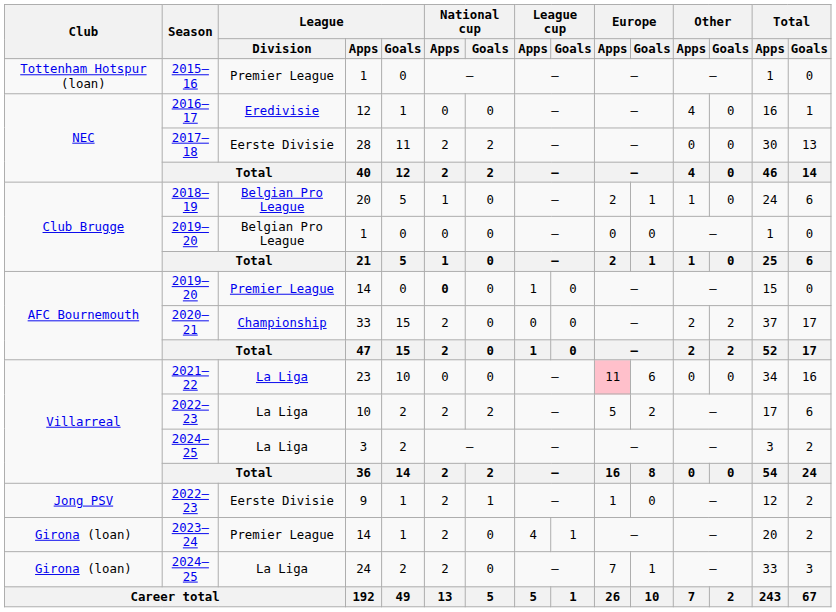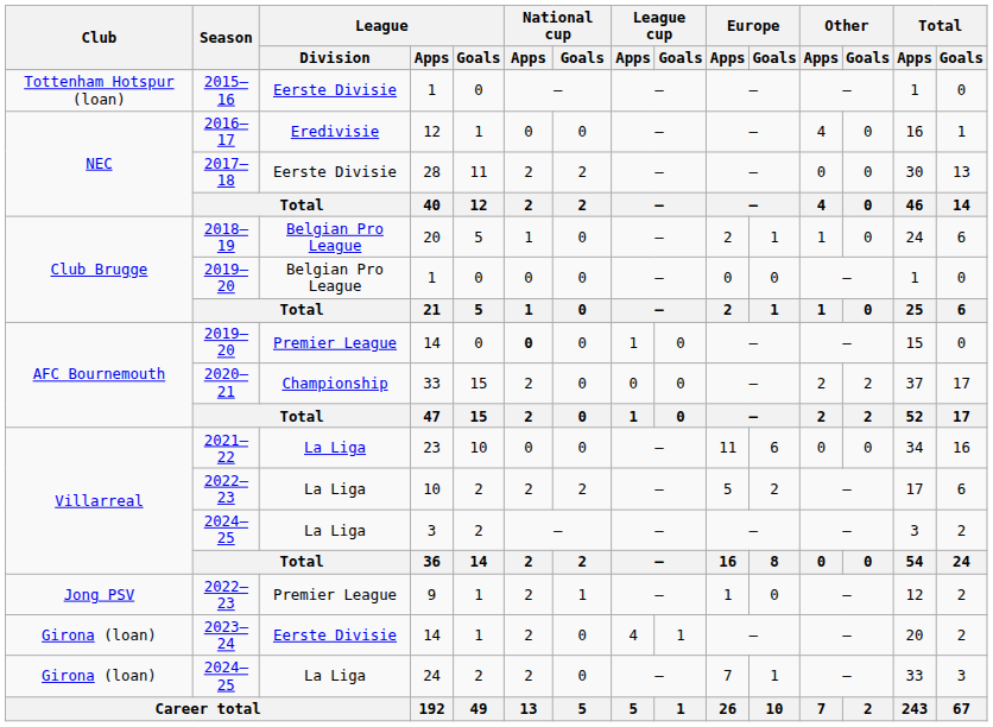 <table class=wikitable style="text-align:center">
 <tr>
 <th rowspan=2>Club</th>
 <th rowspan=2>Season</th>
 <th colspan=3>League</th>
 <th colspan=2>National cup</th>
 <th colspan=2>League cup</th>
 <th colspan=2>Europe</th>
 <th colspan=2>Other</th>
 <th colspan=2>Total</th>
 </tr>
 <tr>
 <th>Division</th>
 <th>Apps</th>
 <th>Goals</th>
 <th>Apps</th>
 <th>Goals</th>
 <th>Apps</th>
 <th>Goals</th>
 <th>Apps</th>
 <th>Goals</th>
 <th>Apps</th>
 <th>Goals</th>
 <th>Apps</th>
 <th>Goals</th>
 </tr>
 <tr>
 <td><a href='#'>Tottenham Hotspur</a> (loan)</td>
 <td><a href='#'>2015–16</a></td>
-<td>Premier League</td>
+<td><a href='#'>Eerste Divisie</a></td>
 <td>1</td>
 <td>0</td>
 <td colspan=2>—</td>
 <td colspan=2>—</td>
 <td colspan=2>—</td>
 <td colspan=2>—</td>
 <td>1</td>
 <td>0</td>
 </tr>
 <tr>
 <td rowspan=3><a href='#'>NEC</a></td>
 <td><a href='#'>2016–17</a></td>
 <td><a href='#'>Eredivisie</a></td>
 <td>12</td>
 <td>1</td>
 <td>0</td>
 <td>0</td>
 <td colspan=2>—</td>
 <td colspan=2>—</td>
 <td>4</td>
 <td>0</td>
 <td>16</td>
 <td>1</td>
 </tr>
 <tr>
 <td><a href='#'>2017–18</a></td>
 <td>Eerste Divisie</td>
 <td>28</td>
 <td>11</td>
 <td>2</td>
 <td>2</td>
 <td colspan=2>—</td>
 <td colspan=2>—</td>
 <td>0</td>
 <td>0</td>
 <td>30</td>
 <td>13</td>
 </tr>
 <tr>
 <th colspan=2>Total</th>
 <th>40</th>
 <th>12</th>
 <th>2</th>
 <th>2</th>
 <th colspan=2>—</th>
 <th colspan=2>—</th>
 <th>4</th>
 <th>0</th>
 <th>46</th>
 <th>14</th>
 </tr>
 <tr>
 <td rowspan=3><a href='#'>Club Brugge</a></td>
 <td><a href='#'>2018–19</a></td>
 <td><a href='#'>Belgian Pro League</a></td>
 <td>20</td>
 <td>5</td>
 <td>1</td>
 <td>0</td>
 <td colspan=2>—</td>
 <td>2</td>
 <td>1</td>
 <td>1</td>
 <td>0</td>
 <td>24</td>
 <td>6</td>
 </tr>
 <tr>
 <td><a href='#'>2019–20</a></td>
 <td>Belgian Pro League</td>
 <td>1</td>
 <td>0</td>
 <td>0</td>
 <td>0</td>
 <td colspan=2>—</td>
 <td>0</td>
 <td>0</td>
 <td colspan=2>—</td>
 <td>1</td>
 <td>0</td>
 </tr>
 <tr>
 <th colspan=2>Total</th>
 <th>21</th>
 <th>5</th>
 <th>1</th>
 <th>0</th>
 <th colspan=2>—</th>
 <th>2</th>
 <th>1</th>
 <th>1</th>
 <th>0</th>
 <th>25</th>
 <th>6</th>
 </tr>
 <tr>
 <td rowspan=3><a href='#'>AFC Bournemouth</a></td>
 <td><a href='#'>2019–20</a></td>
 <td><a href='#'>Premier League</a></td>
 <td>14</td>
 <td>0</td>
 <td><strong>0</strong></td>
 <td>0</td>
 <td>1</td>
 <td>0</td>
 <td colspan=2>—</td>
 <td colspan=2>—</td>
 <td>15</td>
 <td>0</td>
 </tr>
 <tr>
 <td><a href='#'>2020–21</a></td>
 <td><a href='#'>Championship</a></td>
 <td>33</td>
 <td>15</td>
 <td>2</td>
 <td>0</td>
 <td>0</td>
 <td>0</td>
 <td colspan=2>—</td>
 <td>2</td>
 <td>2</td>
 <td>37</td>
 <td>17</td>
 </tr>
 <tr>
 <th colspan=2>Total</th>
 <th>47</th>
 <th>15</th>
 <th>2</th>
 <th>0</th>
 <th>1</th>
 <th>0</th>
 <th colspan=2>—</th>
 <th>2</th>
 <th>2</th>
 <th>52</th>
 <th>17</th>
 </tr>
 <tr>
 <td rowspan=4><a href='#'>Villarreal</a></td>
 <td><a href='#'>2021–22</a></td>
 <td><a href='#'>La Liga</a></td>
 <td>23</td>
 <td>10</td>
 <td>0</td>
 <td>0</td>
 <td colspan=2>—</td>
-<td style="background: pink;">11</td>
+<td>11</td>
 <td>6</td>
 <td>0</td>
 <td>0</td>
 <td>34</td>
 <td>16</td>
 </tr>
 <tr>
 <td><a href='#'>2022–23</a></td>
 <td>La Liga</td>
 <td>10</td>
 <td>2</td>
 <td>2</td>
 <td>2</td>
 <td colspan=2>—</td>
 <td>5</td>
 <td>2</td>
 <td colspan=2>—</td>
 <td>17</td>
 <td>6</td>
 </tr>
 <tr>
 <td><a href='#'>2024–25</a></td>
 <td>La Liga</td>
 <td>3</td>
 <td>2</td>
 <td colspan=2>—</td>
 <td colspan=2>—</td>
 <td colspan=2>—</td>
 <td colspan=2>—</td>
 <td>3</td>
 <td>2</td>
 </tr>
 <tr>
 <th colspan=2>Total</th>
 <th>36</th>
 <th>14</th>
 <th>2</th>
 <th>2</th>
 <th colspan=2>—</th>
 <th>16</th>
 <th>8</th>
 <th>0</th>
 <th>0</th>
 <th>54</th>
 <th>24</th>
 </tr>
 <tr>
 <td><a href='#'>Jong PSV</a></td>
 <td><a href='#'>2022–23</a></td>
-<td>Eerste Divisie</td>
+<td>Premier League</td>
 <td>9</td>
 <td>1</td>
 <td>2</td>
 <td>1</td>
 <td colspan=2>—</td>
 <td>1</td>
 <td>0</td>
 <td colspan=2>—</td>
 <td>12</td>
 <td>2</td>
 </tr>
 <tr>
 <td><a href='#'>Girona</a> (loan)</td>
 <td><a href='#'>2023–24</a></td>
-<td>Premier League</td>
+<td><a href='#'>Eerste Divisie</a></td>
 <td>14</td>
 <td>1</td>
 <td>2</td>
 <td>0</td>
 <td>4</td>
 <td>1</td>
 <td colspan=2>—</td>
 <td colspan=2>—</td>
 <td>20</td>
 <td>2</td>
 </tr>
 <tr>
 <td><a href='#'>Girona</a> (loan)</td>
 <td><a href='#'>2024–25</a></td>
 <td>La Liga</td>
 <td>24</td>
 <td>2</td>
 <td>2</td>
 <td>0</td>
 <td colspan="2">—</td>
 <td>7</td>
 <td>1</td>
 <td colspan="2">—</td>
 <td>33</td>
 <td>3</td>
 </tr>
 <tr>
 <th colspan=3>Career total</th>
 <th>192</th>
 <th>49</th>
 <th>13</th>
 <th>5</th>
 <th>5</th>
 <th>1</th>
 <th>26</th>
 <th>10</th>
 <th>7</th>
 <th>2</th>
 <th>243</th>
 <th>67</th>
 </tr>
 </table>
